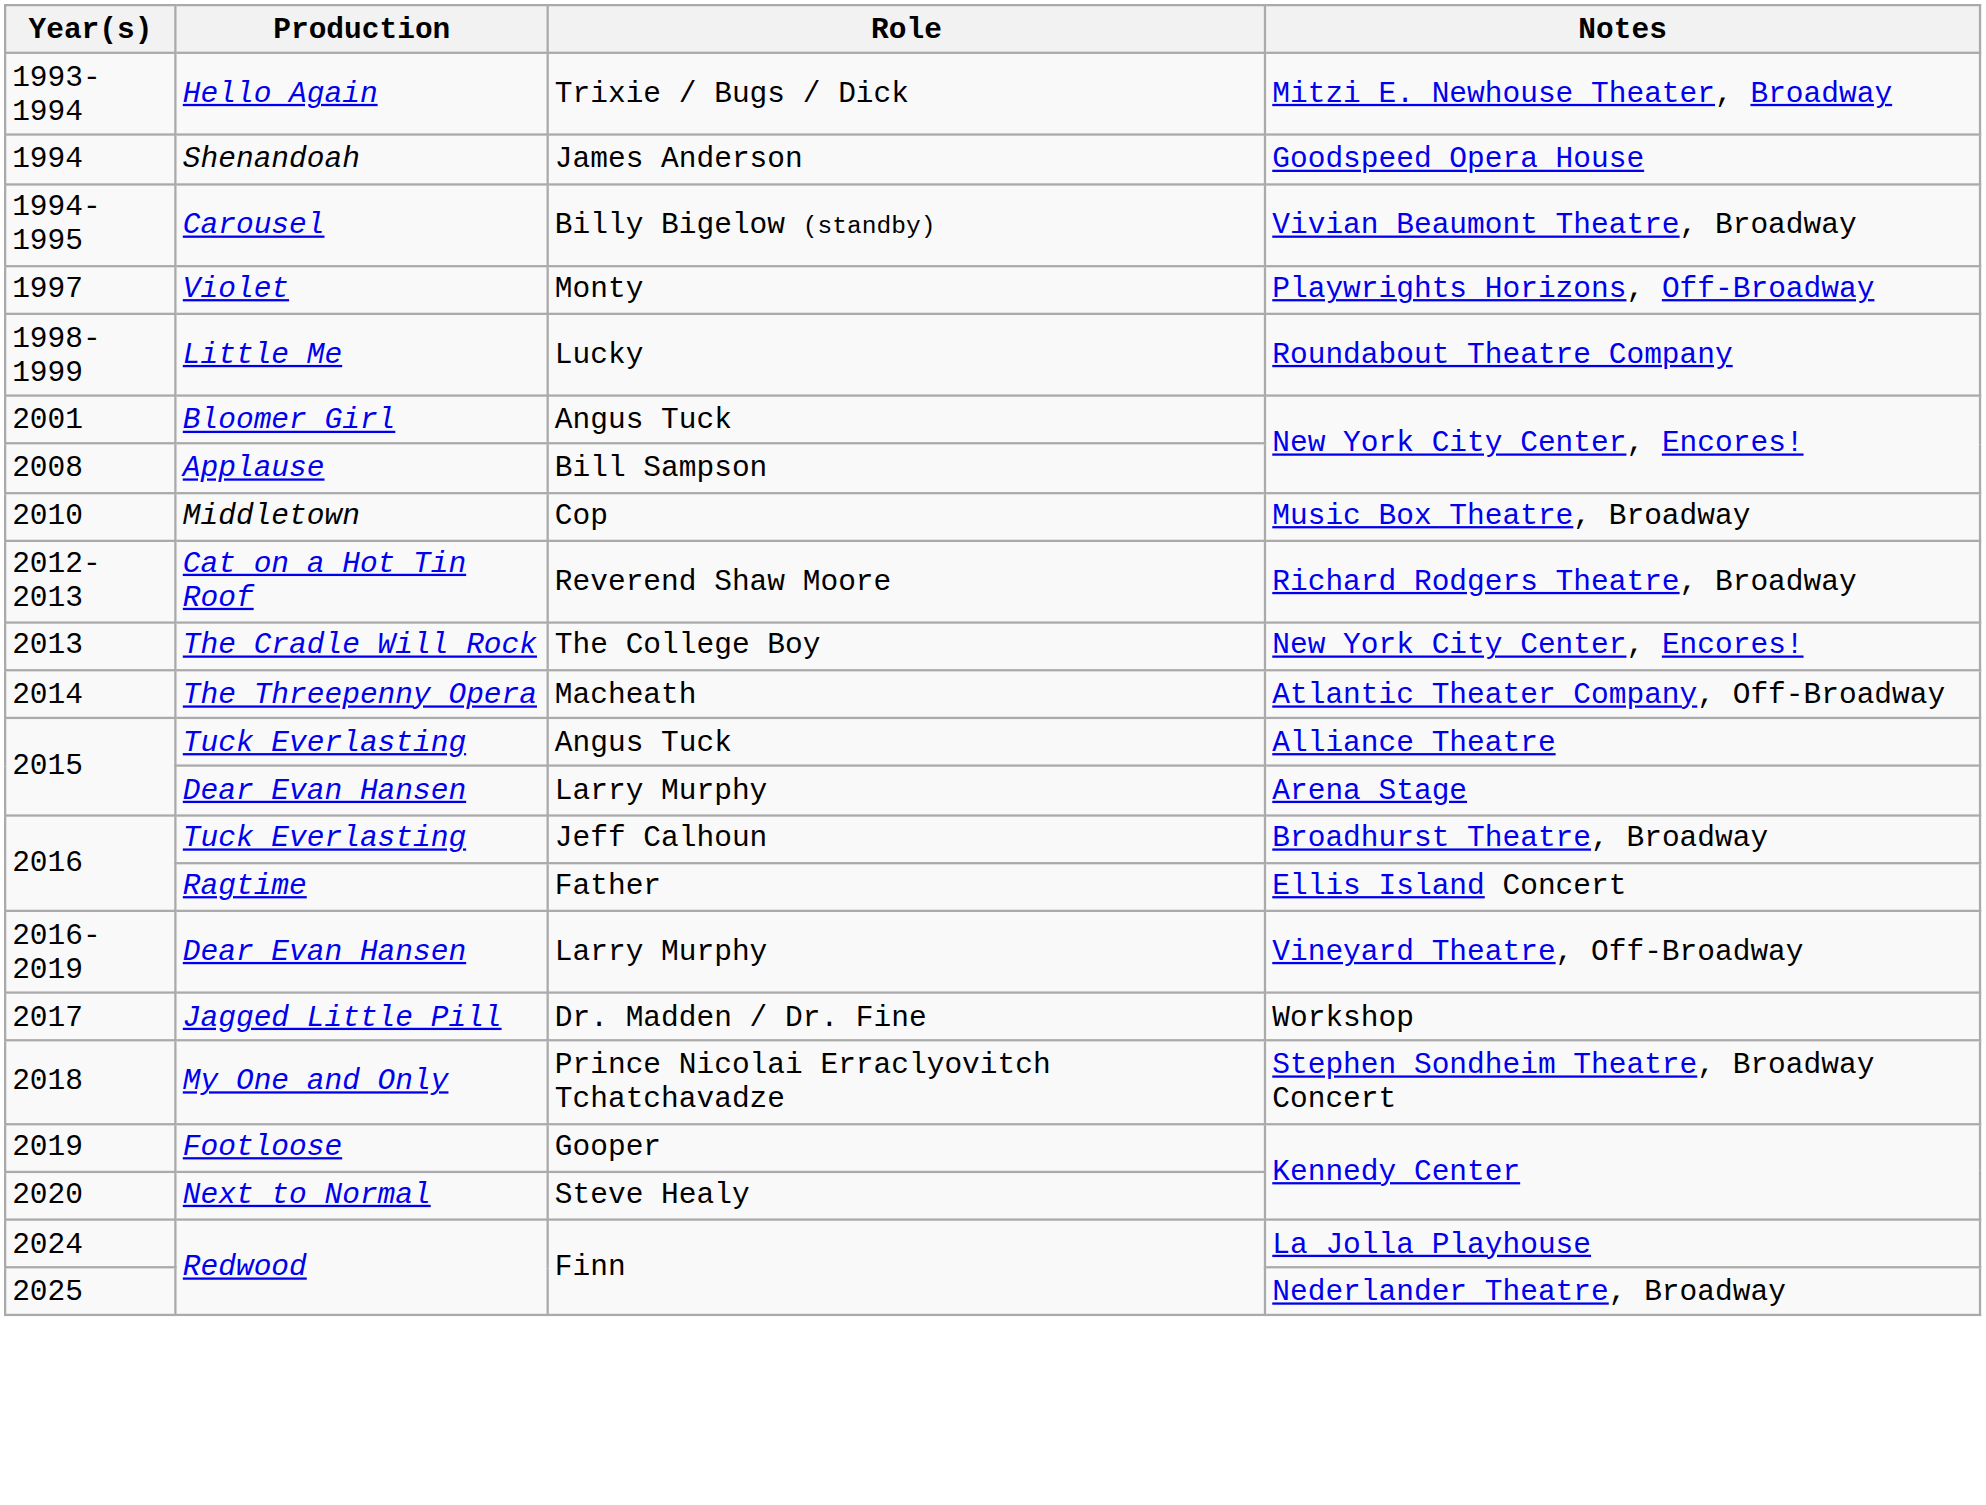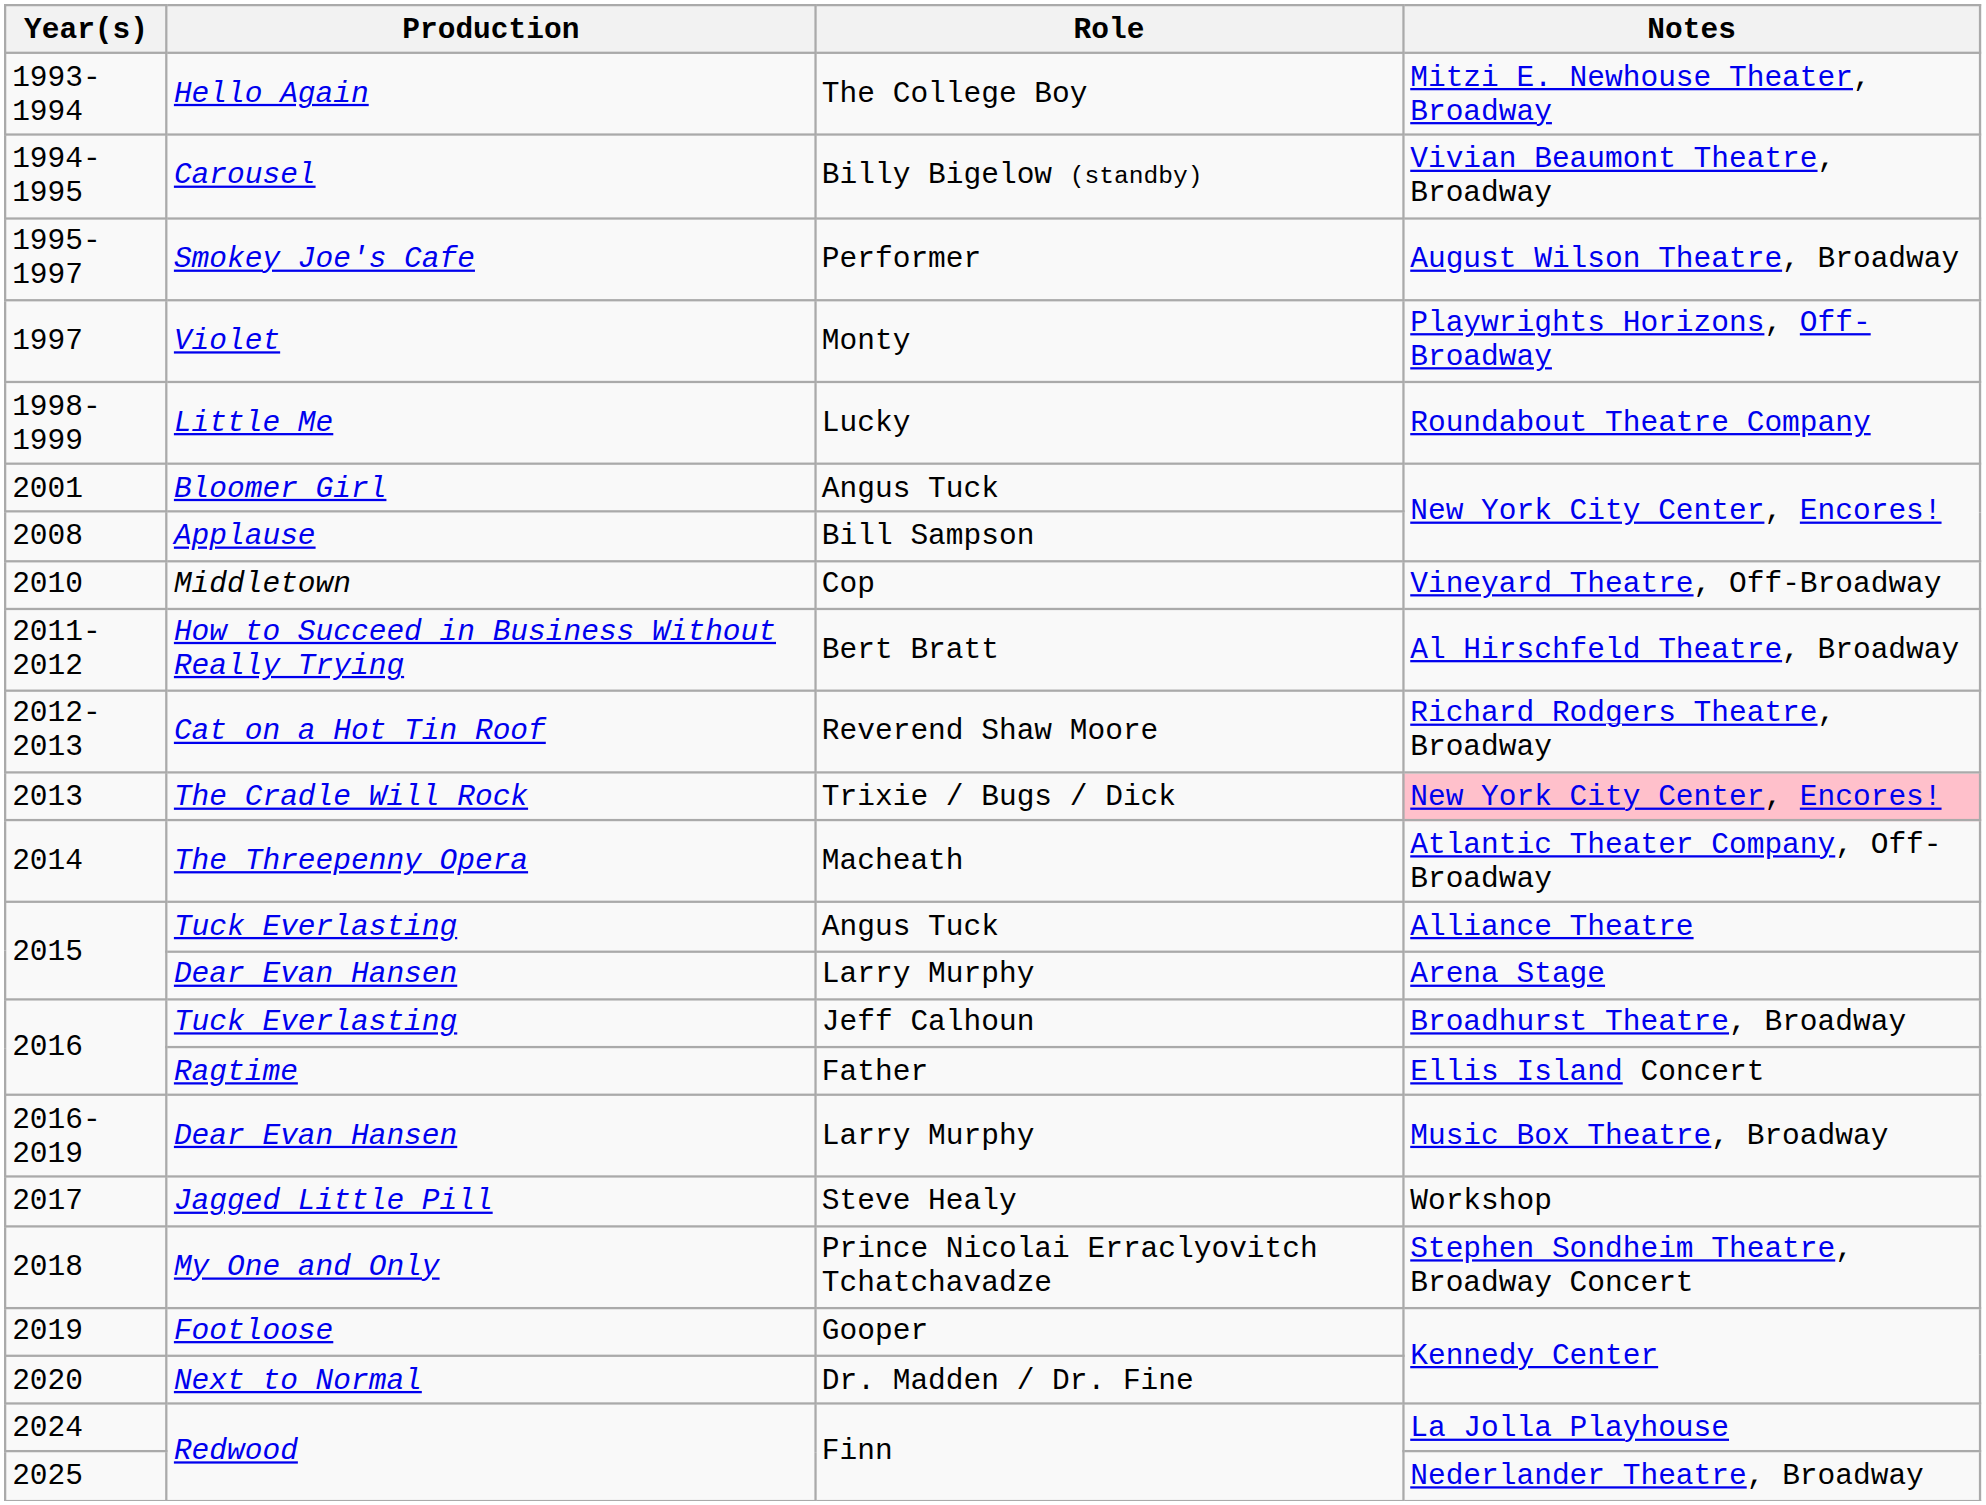 <table class="wikitable">
 <tr>
 <th>Year(s)</th>
 <th>Production</th>
 <th>Role</th>
 <th>Notes</th>
 </tr>
 <tr>
 <td>1993-1994</td>
 <td><a href='#'><em>Hello Again</em></a></td>
-<td>Trixie / Bugs / Dick</td>
+<td>The College Boy</td>
 <td><a href='#'>Mitzi E. Newhouse Theater</a>, <a href='#'>Broadway</a></td>
-</tr>
-<tr>
-<td>1994</td>
-<td><em>Shenandoah</em></td>
-<td>James Anderson</td>
-<td><a href='#'>Goodspeed Opera House</a></td>
 </tr>
 <tr>
 <td>1994-1995</td>
 <td><a href='#'><em>Carousel</em></a></td>
 <td>Billy Bigelow <small>(standby)</small></td>
 <td><a href='#'>Vivian Beaumont Theatre</a>, Broadway</td>
+</tr>
+<tr>
+<td>1995-1997</td>
+<td><a href='#'><em>Smokey Joe's Cafe</em></a></td>
+<td>Performer</td>
+<td><a href='#'>August Wilson Theatre</a>, Broadway</td>
 </tr>
 <tr>
 <td>1997</td>
 <td><a href='#'><em>Violet</em></a></td>
 <td>Monty</td>
 <td><a href='#'>Playwrights Horizons</a>, <a href='#'>Off-Broadway</a></td>
 </tr>
 <tr>
 <td>1998-1999</td>
 <td><a href='#'><em>Little Me</em></a></td>
 <td>Lucky</td>
 <td><a href='#'>Roundabout Theatre Company</a></td>
 </tr>
 <tr>
 <td>2001</td>
 <td><em><a href='#'>Bloomer Girl</a></em></td>
 <td>Angus Tuck</td>
 <td rowspan=2><a href='#'>New York City Center</a>, <a href='#'>Encores!</a></td>
 </tr>
 <tr>
 <td>2008</td>
 <td><a href='#'><em>Applause</em></a></td>
 <td>Bill Sampson</td>
 </tr>
 <tr>
 <td>2010</td>
 <td><em>Middletown</em></td>
 <td>Cop</td>
-<td><a href='#'>Music Box Theatre</a>, Broadway</td>
+<td><a href='#'>Vineyard Theatre</a>, Off-Broadway</td>
+</tr>
+<tr>
+<td>2011-2012</td>
+<td><a href='#'><em>How to Succeed in Business Without Really Trying</em></a></td>
+<td>Bert Bratt</td>
+<td><a href='#'>Al Hirschfeld Theatre</a>, Broadway</td>
 </tr>
 <tr>
 <td>2012-2013</td>
 <td><em><a href='#'>Cat on a Hot Tin Roof</a></em></td>
 <td>Reverend Shaw Moore</td>
 <td><a href='#'>Richard Rodgers Theatre</a>, Broadway</td>
 </tr>
 <tr>
 <td>2013</td>
 <td><em><a href='#'>The Cradle Will Rock</a></em></td>
-<td>The College Boy</td>
-<td><a href='#'>New York City Center</a>, <a href='#'>Encores!</a></td>
+<td>Trixie / Bugs / Dick</td>
+<td style="background: pink;"><a href='#'>New York City Center</a>, <a href='#'>Encores!</a></td>
 </tr>
 <tr>
 <td>2014</td>
 <td><em><a href='#'>The Threepenny Opera</a></em></td>
 <td>Macheath</td>
 <td><a href='#'>Atlantic Theater Company</a>, Off-Broadway</td>
 </tr>
 <tr>
 <td rowspan=2>2015</td>
 <td><a href='#'><em>Tuck Everlasting</em></a></td>
 <td>Angus Tuck</td>
 <td><a href='#'>Alliance Theatre</a></td>
 </tr>
 <tr>
 <td><em><a href='#'>Dear Evan Hansen</a></em></td>
 <td>Larry Murphy</td>
 <td><a href='#'>Arena Stage</a></td>
 </tr>
 <tr>
 <td rowspan=2>2016</td>
 <td><a href='#'><em>Tuck Everlasting</em></a></td>
 <td>Jeff Calhoun</td>
 <td><a href='#'>Broadhurst Theatre</a>, Broadway</td>
 </tr>
 <tr>
 <td><a href='#'><em>Ragtime</em></a></td>
 <td>Father</td>
 <td><a href='#'>Ellis Island</a> Concert</td>
 </tr>
 <tr>
 <td>2016-2019</td>
 <td><em><a href='#'>Dear Evan Hansen</a></em></td>
 <td>Larry Murphy</td>
-<td><a href='#'>Vineyard Theatre</a>, Off-Broadway</td>
+<td><a href='#'>Music Box Theatre</a>, Broadway</td>
 </tr>
 <tr>
 <td>2017</td>
 <td><a href='#'><em>Jagged Little Pill</em></a></td>
-<td>Dr. Madden / Dr. Fine</td>
+<td>Steve Healy</td>
 <td>Workshop</td>
 </tr>
 <tr>
 <td>2018</td>
 <td><a href='#'><em>My One and Only</em></a></td>
 <td>Prince Nicolai Erraclyovitch Tchatchavadze</td>
 <td><a href='#'>Stephen Sondheim Theatre</a>, Broadway Concert</td>
 </tr>
 <tr>
 <td>2019</td>
 <td><a href='#'><em>Footloose</em></a></td>
 <td>Gooper</td>
 <td rowspan=2><a href='#'>Kennedy Center</a></td>
 </tr>
 <tr>
 <td>2020</td>
 <td><em><a href='#'>Next to Normal</a></em></td>
-<td>Steve Healy</td>
+<td>Dr. Madden / Dr. Fine</td>
 </tr>
 <tr>
 <td>2024</td>
 <td rowspan=2><em><a href='#'>Redwood</a></em></td>
 <td rowspan=2>Finn</td>
 <td><a href='#'>La Jolla Playhouse</a></td>
 </tr>
 <tr>
 <td>2025</td>
 <td><a href='#'>Nederlander Theatre</a>, Broadway</td>
 </tr>
 </table>
